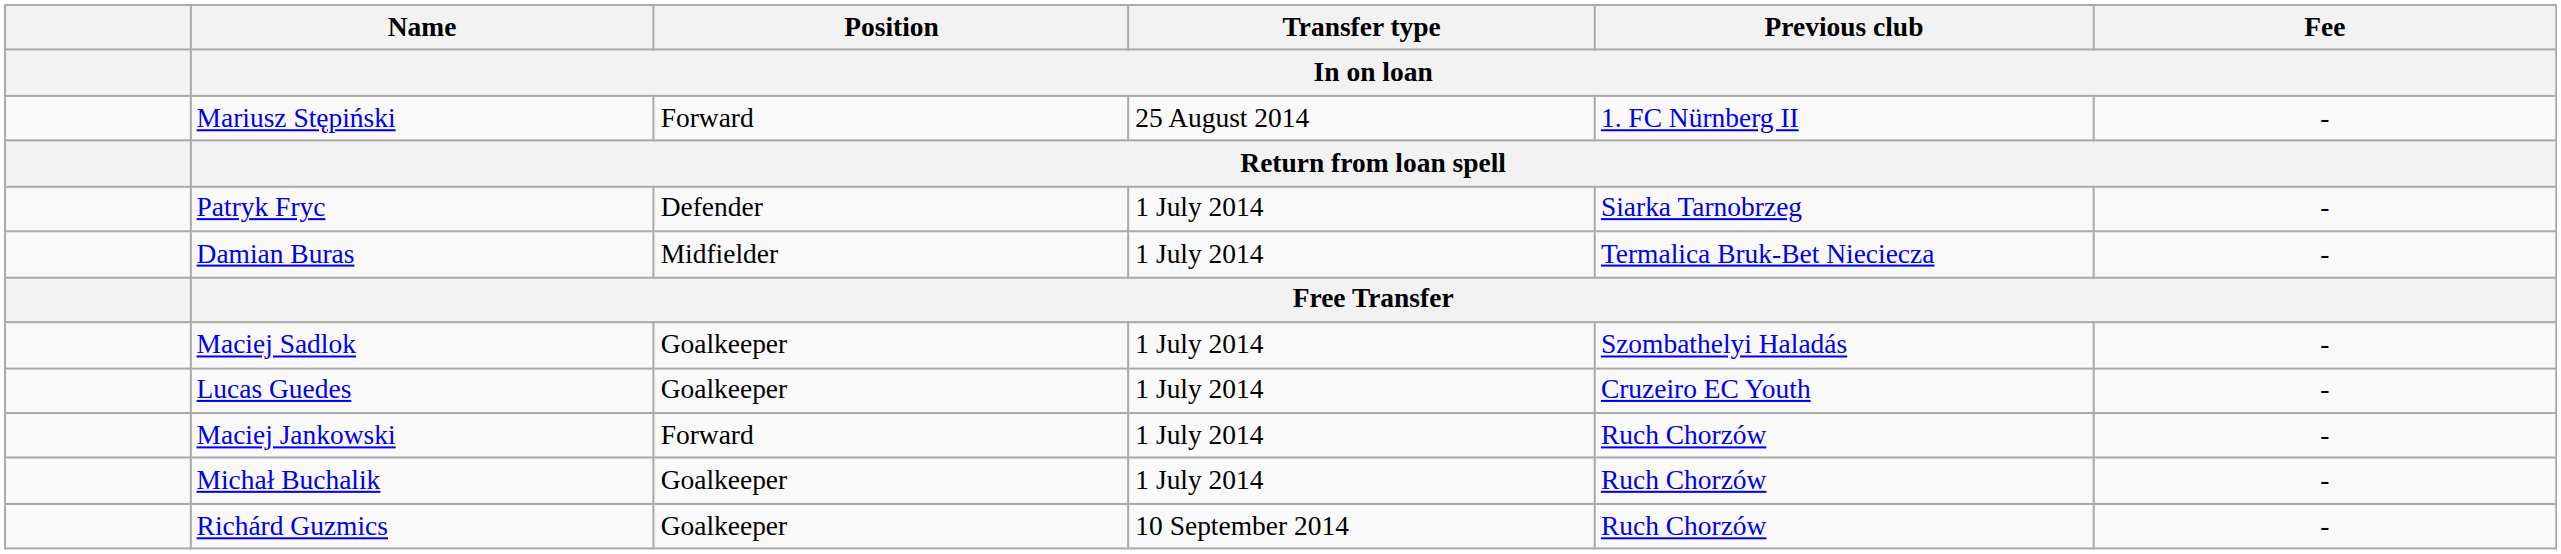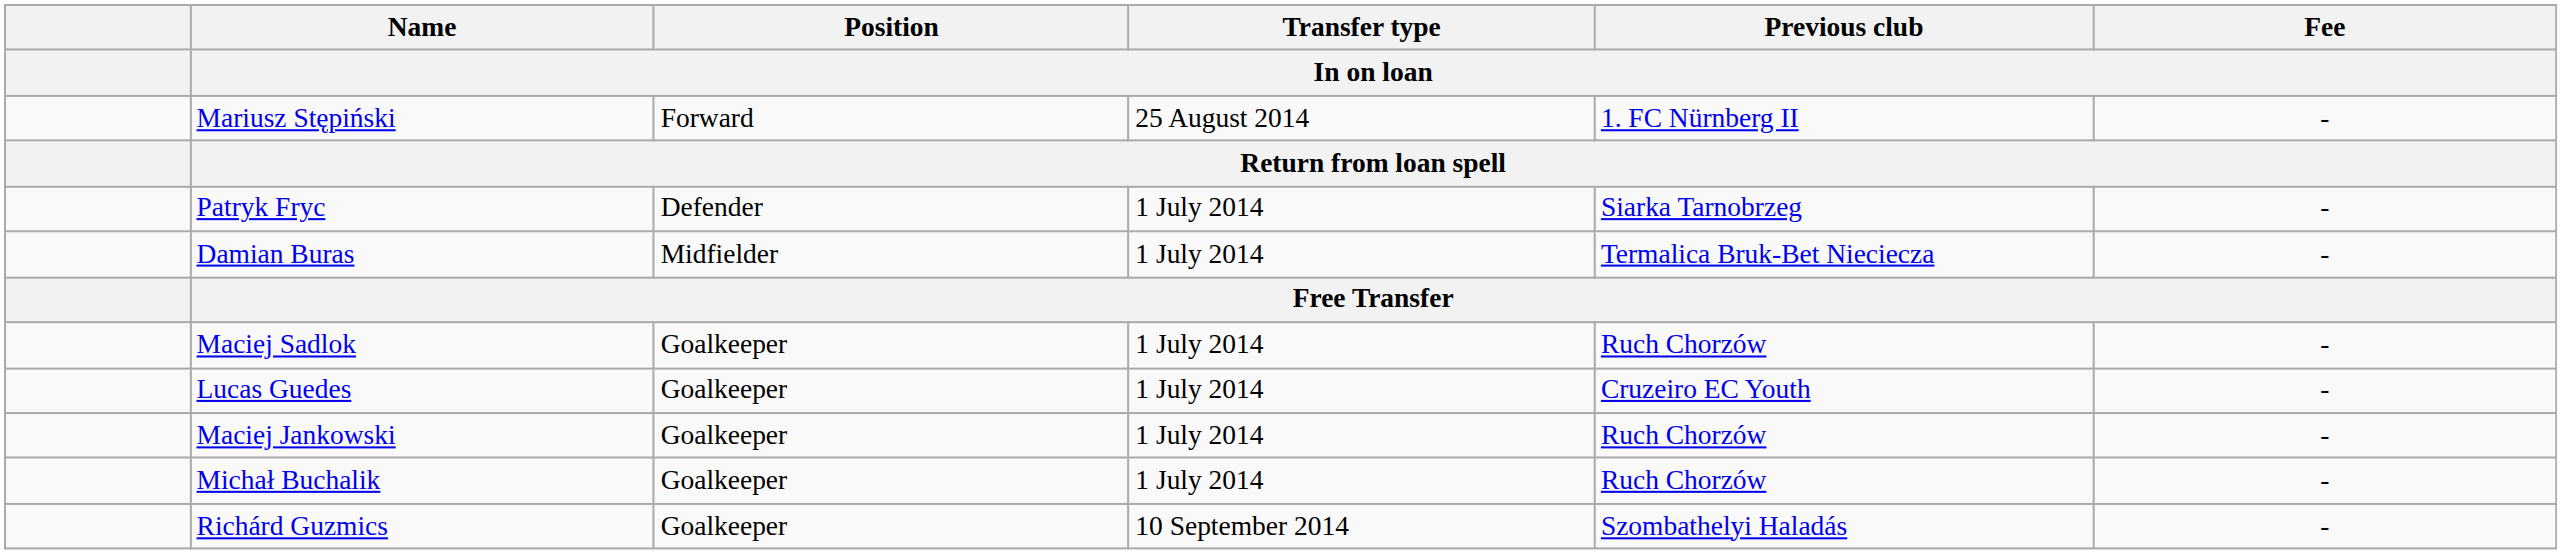 <table class="wikitable" style="width:100%; font-size:85%;">
 <tr>
 <th width="2%"></th>
 <th width="5%">Name</th>
 <th width="5%">Position</th>
 <th width="5%">Transfer type</th>
 <th width="5%">Previous club</th>
 <th width="5%">Fee</th>
 </tr>
 <tr>
 <th></th>
 <th colspan="5" align="center">In on loan</th>
 </tr>
 <tr>
 <td align=center></td>
 <td align=left> <a href='#'>Mariusz Stępiński</a></td>
 <td align=left>Forward</td>
 <td align=left>25 August 2014</td>
 <td align=left> <a href='#'>1. FC Nürnberg II</a></td>
 <td align=center>-</td>
 </tr>
 <tr>
 <th></th>
 <th colspan="5" align="center">Return from loan spell</th>
 </tr>
 <tr>
 <td align=center></td>
 <td align=left> <a href='#'>Patryk Fryc</a></td>
 <td align=left>Defender</td>
 <td align=left>1 July 2014</td>
 <td align=left> <a href='#'>Siarka Tarnobrzeg</a></td>
 <td align=center>-</td>
 </tr>
 <tr>
 <td align=center></td>
 <td align=left> <a href='#'>Damian Buras</a></td>
 <td align=left>Midfielder</td>
 <td align=left>1 July 2014</td>
 <td align=left> <a href='#'>Termalica Bruk-Bet Nieciecza</a></td>
 <td align=center>-</td>
 </tr>
 <tr>
 <th></th>
 <th colspan="5" align="center">Free Transfer</th>
 </tr>
 <tr>
 <td align=center></td>
 <td align=left> <a href='#'>Maciej Sadlok</a></td>
 <td align=left>Goalkeeper</td>
 <td align=left>1 July 2014</td>
-<td align=left> <a href='#'>Szombathelyi Haladás</a></td>
+<td align=left> <a href='#'>Ruch Chorzów</a></td>
 <td align=center>-</td>
 </tr>
 <tr>
 <td align=center></td>
 <td align=left> <a href='#'>Lucas Guedes</a></td>
 <td align=left>Goalkeeper</td>
 <td align=left>1 July 2014</td>
 <td align=left> <a href='#'>Cruzeiro EC Youth</a></td>
 <td align=center>-</td>
 </tr>
 <tr>
 <td align=center></td>
 <td align=left> <a href='#'>Maciej Jankowski</a></td>
-<td align=left>Forward</td>
+<td align=left>Goalkeeper</td>
 <td align=left>1 July 2014</td>
 <td align=left> <a href='#'>Ruch Chorzów</a></td>
 <td align=center>-</td>
 </tr>
 <tr>
 <td align=center></td>
 <td align=left> <a href='#'>Michał Buchalik</a></td>
 <td align=left>Goalkeeper</td>
 <td align=left>1 July 2014</td>
 <td align=left> <a href='#'>Ruch Chorzów</a></td>
 <td align=center>-</td>
 </tr>
 <tr>
 <td align=center></td>
 <td align=left> <a href='#'>Richárd Guzmics</a></td>
 <td align=left>Goalkeeper</td>
 <td align=left>10 September 2014</td>
-<td align=left> <a href='#'>Ruch Chorzów</a></td>
+<td align=left> <a href='#'>Szombathelyi Haladás</a></td>
 <td align=center>-</td>
 </tr>
 </table>
